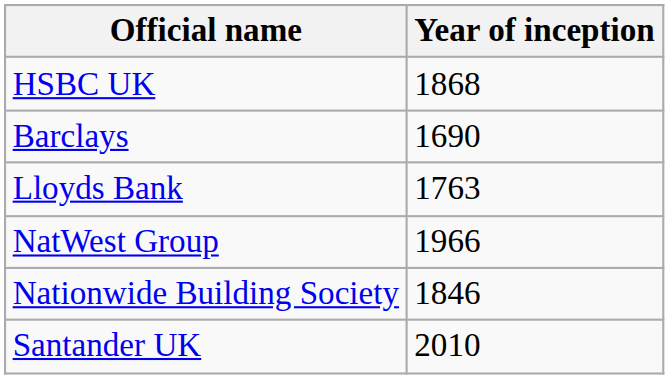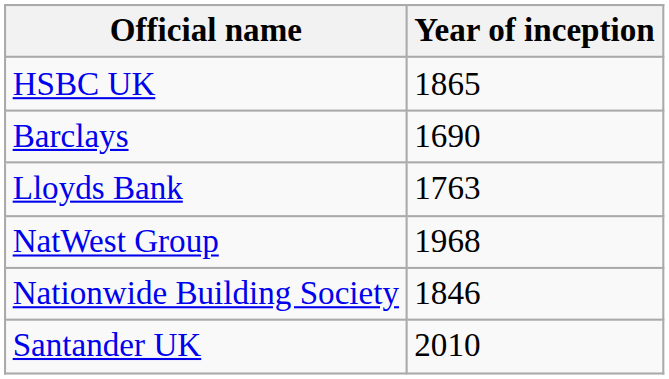 <table class="wikitable">
 <tr>
 <th>Official name</th>
 <th>Year of inception</th>
 </tr>
 <tr>
 <td><a href='#'>HSBC UK</a></td>
-<td>1868</td>
+<td>1865</td>
 </tr>
 <tr>
 <td><a href='#'>Barclays</a></td>
 <td>1690</td>
 </tr>
 <tr>
 <td><a href='#'>Lloyds Bank</a></td>
 <td>1763</td>
 </tr>
 <tr>
 <td><a href='#'>NatWest Group</a></td>
-<td>1966</td>
+<td>1968</td>
 </tr>
 <tr>
 <td><a href='#'>Nationwide Building Society</a></td>
 <td>1846</td>
 </tr>
 <tr>
 <td><a href='#'>Santander UK</a></td>
 <td>2010</td>
 </tr>
 </table>
